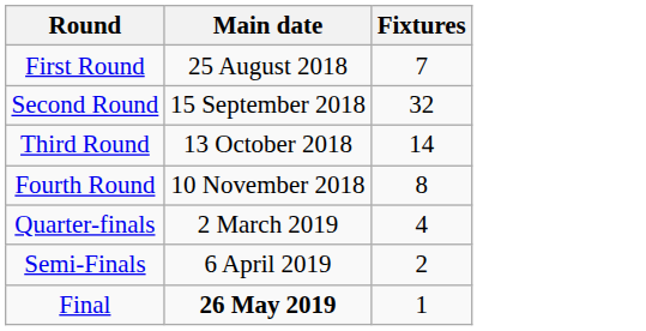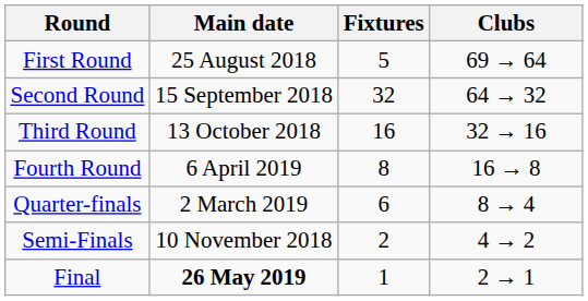 <table class="wikitable" style="text-align:center">
 <tr>
 <th>Round</th>
 <th>Main date</th>
 <th>Fixtures</th>
+<th style="width:100px">Clubs</th>
 </tr>
 <tr>
 <td><a href='#'>First Round</a></td>
 <td>25 August 2018</td>
-<td>7</td>
+<td>5</td>
+<td>69 → 64</td>
 </tr>
 <tr>
 <td><a href='#'>Second Round</a></td>
 <td>15 September 2018</td>
 <td>32</td>
+<td>64 → 32</td>
 </tr>
 <tr>
 <td><a href='#'>Third Round</a></td>
 <td>13 October 2018</td>
-<td>14</td>
+<td>16</td>
+<td>32 → 16</td>
 </tr>
 <tr>
 <td><a href='#'>Fourth Round</a></td>
-<td>10 November 2018</td>
+<td>6 April 2019</td>
 <td>8</td>
+<td>16 → 8</td>
 </tr>
 <tr>
 <td><a href='#'>Quarter-finals</a></td>
 <td>2 March 2019</td>
-<td>4</td>
+<td>6</td>
+<td>8 → 4</td>
 </tr>
 <tr>
 <td><a href='#'>Semi-Finals</a></td>
-<td>6 April 2019</td>
+<td>10 November 2018</td>
 <td>2</td>
+<td>4 → 2</td>
 </tr>
 <tr>
 <td><a href='#'>Final</a></td>
 <td><strong>26 May 2019</strong></td>
 <td>1</td>
+<td>2 → 1</td>
 </tr>
 </table>
